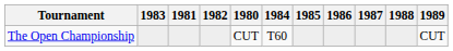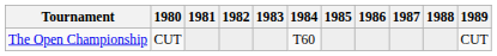 <table class="wikitable" style="font-size:95%;text-align:center;">
 <tr>
 <th>Tournament</th>
-<th>1983</th>
+<th>1980</th>
 <th>1981</th>
 <th>1982</th>
-<th>1980</th>
+<th>1983</th>
 <th>1984</th>
 <th>1985</th>
 <th>1986</th>
 <th>1987</th>
 <th>1988</th>
 <th>1989</th>
 </tr>
 <tr>
 <td align=left><a href='#'>The Open Championship</a></td>
+<td>CUT</td>
 <td style="background:#eeeeee;"></td>
 <td style="background:#eeeeee;"></td>
 <td style="background:#eeeeee;"></td>
-<td>CUT</td>
 <td>T60</td>
 <td style="background:#eeeeee;"></td>
 <td style="background:#eeeeee;"></td>
 <td style="background:#eeeeee;"></td>
 <td style="background:#eeeeee;"></td>
 <td>CUT</td>
 </tr>
 </table>
